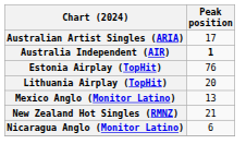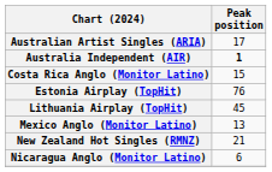 <table class="wikitable sortable plainrowheaders" style="text-align:center">
 <tr>
 <th scope="col">Chart (2024)</th>
 <th scope="col">Peak<br>position</th>
 </tr>
 <tr>
 <th scope="row">Australian Artist Singles (<a href='#'>ARIA</a>)</th>
 <td>17</td>
 </tr>
 <tr>
 <th scope="row">Australia Independent (<a href='#'>AIR</a>)</th>
 <td><strong>1</strong></td>
 </tr>
 <tr>
+<th scope="row">Costa Rica Anglo (<a href='#'>Monitor Latino</a>)</th>
+<td>15</td>
+</tr>
+<tr>
 <th scope="row">Estonia Airplay (<a href='#'>TopHit</a>)</th>
 <td>76</td>
 </tr>
 <tr>
 <th scope="row">Lithuania Airplay (<a href='#'>TopHit</a>)</th>
-<td>20</td>
+<td>45</td>
 </tr>
 <tr>
 <th scope="row">Mexico Anglo (<a href='#'>Monitor Latino</a>)</th>
 <td>13</td>
 </tr>
 <tr>
 <th scope="row">New Zealand Hot Singles (<a href='#'>RMNZ</a>)</th>
 <td>21</td>
 </tr>
 <tr>
 <th scope="row">Nicaragua Anglo (<a href='#'>Monitor Latino</a>)</th>
 <td>6</td>
 </tr>
 <tr>
 </tr>
 <tr>
 </tr>
 <tr>
 </tr>
 </table>
